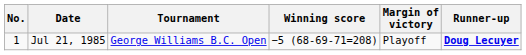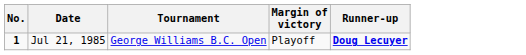 <table class="wikitable" style="font-size:95%;">
 <tr>
 <th>No.</th>
 <th>Date</th>
 <th>Tournament</th>
-<th>Winning score</th>
 <th>Margin of<br>victory</th>
 <th>Runner-up</th>
 </tr>
 <tr>
-<td align=center>1</td>
+<td align=center><strong>1</strong></td>
 <td align=right>Jul 21, 1985</td>
 <td><a href='#'>George Williams B.C. Open</a></td>
-<td>−5 (68-69-71=208)</td>
 <td>Playoff</td>
 <td><strong> <a href='#'>Doug Lecuyer</a></strong></td>
 </tr>
 </table>
